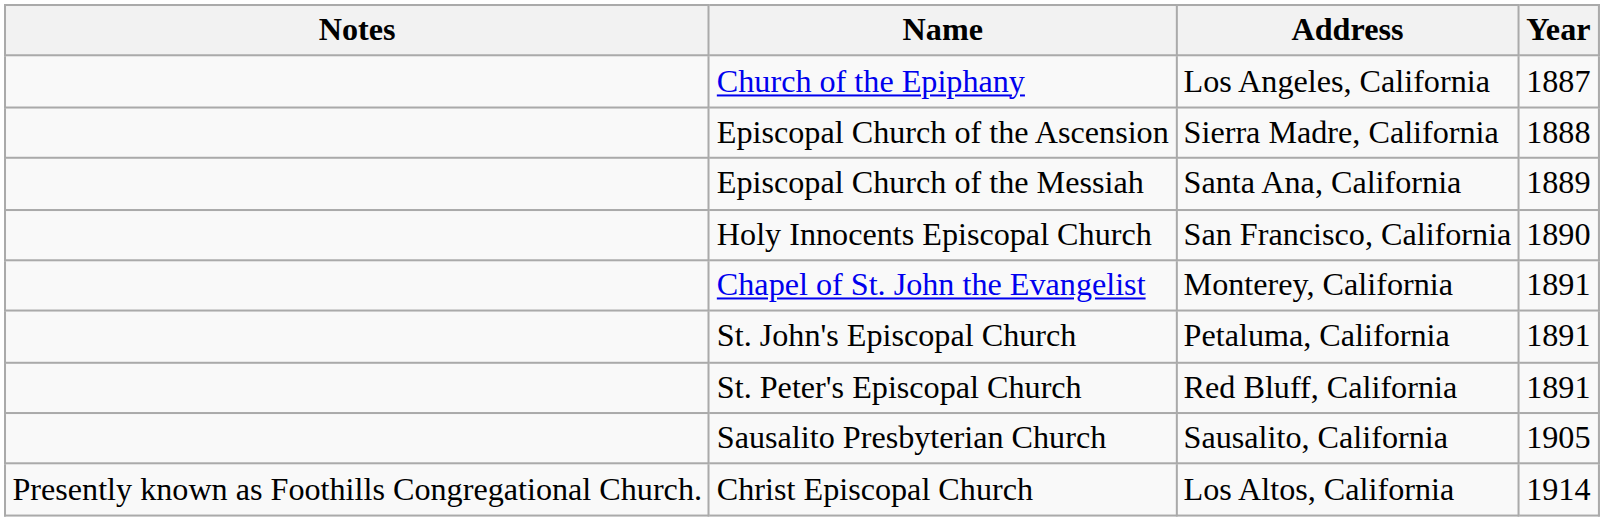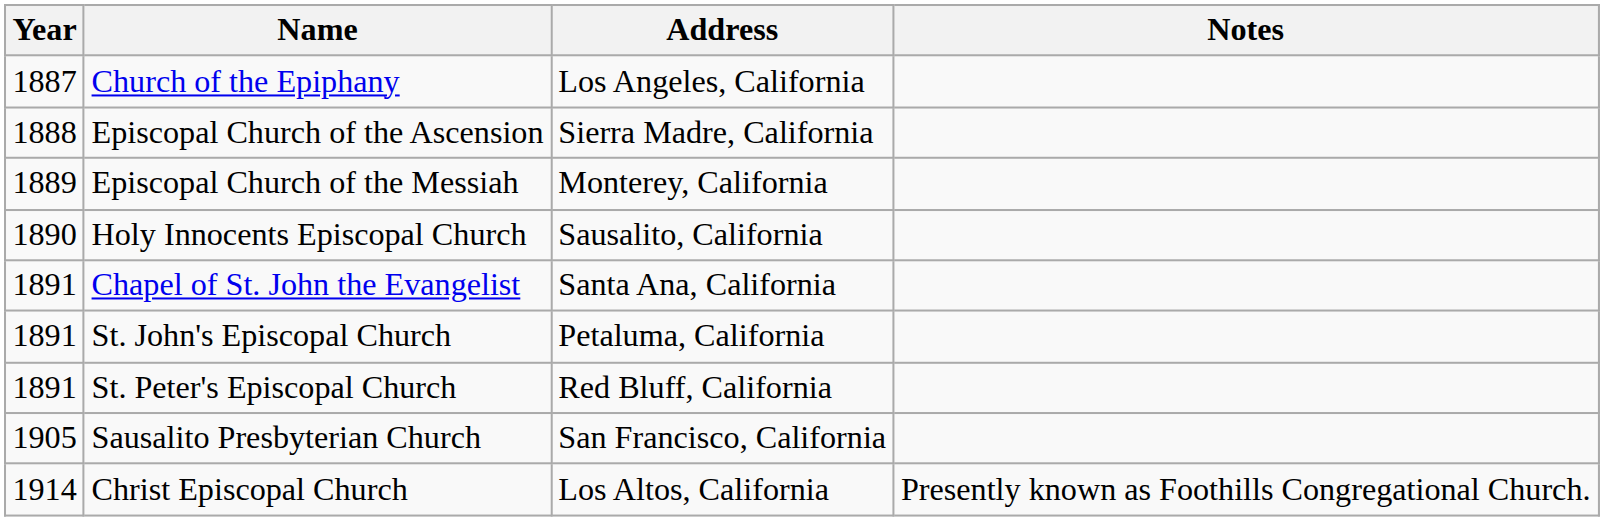 <table class="wikitable sortable">
 <tr>
-<th>Notes</th>
+<th>Year</th>
 <th>Name</th>
 <th>Address</th>
-<th>Year</th>
+<th>Notes</th>
 </tr>
 <tr>
-<td></td>
+<td>1887</td>
 <td><a href='#'>Church of the Epiphany</a></td>
 <td>Los Angeles, California</td>
-<td>1887</td>
+<td></td>
 </tr>
 <tr>
-<td></td>
+<td>1888</td>
 <td>Episcopal Church of the Ascension</td>
 <td>Sierra Madre, California</td>
-<td>1888</td>
+<td></td>
 </tr>
 <tr>
+<td>1889</td>
+<td>Episcopal Church of the Messiah</td>
+<td>Monterey, California</td>
 <td></td>
-<td>Episcopal Church of the Messiah</td>
-<td>Santa Ana, California</td>
-<td>1889</td>
 </tr>
 <tr>
+<td>1890</td>
+<td>Holy Innocents Episcopal Church</td>
+<td>Sausalito, California</td>
 <td></td>
-<td>Holy Innocents Episcopal Church</td>
-<td>San Francisco, California</td>
-<td>1890</td>
 </tr>
 <tr>
+<td>1891</td>
+<td><a href='#'>Chapel of St. John the Evangelist</a></td>
+<td>Santa Ana, California</td>
 <td></td>
-<td><a href='#'>Chapel of St. John the Evangelist</a></td>
-<td>Monterey, California</td>
-<td>1891</td>
 </tr>
 <tr>
-<td></td>
+<td>1891</td>
 <td>St. John's Episcopal Church</td>
 <td>Petaluma, California</td>
-<td>1891</td>
+<td></td>
 </tr>
 <tr>
-<td></td>
+<td>1891</td>
 <td>St. Peter's Episcopal Church</td>
 <td>Red Bluff, California</td>
-<td>1891</td>
+<td></td>
 </tr>
 <tr>
+<td>1905</td>
+<td>Sausalito Presbyterian Church</td>
+<td>San Francisco, California</td>
 <td></td>
-<td>Sausalito Presbyterian Church</td>
-<td>Sausalito, California</td>
-<td>1905</td>
 </tr>
 <tr>
-<td>Presently known as Foothills Congregational Church.</td>
+<td>1914</td>
 <td>Christ Episcopal Church</td>
 <td>Los Altos, California</td>
-<td>1914</td>
+<td>Presently known as Foothills Congregational Church.</td>
 </tr>
 </table>
